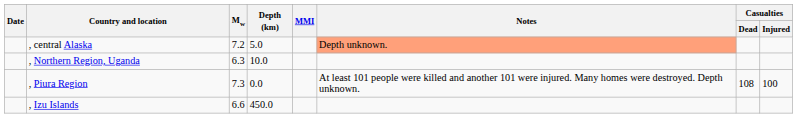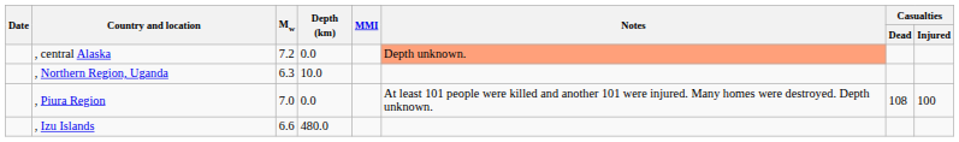 <table class="wikitable sortable sort-under" style="border:1px black; margin-left:1em;">
 <tr>
 <th rowspan="2"><small>Date</small></th>
 <th rowspan="2" style="width: 310px"><small>Country and location</small></th>
 <th rowspan="2"><small>M<sub>w</sub></small></th>
 <th rowspan="2"><small>Depth (km)</small></th>
 <th rowspan="2"><small><a href='#'>MMI</a></small></th>
 <th rowspan="2" class="unsortable"><small>Notes</small></th>
 <th colspan="2"><small>Casualties</small></th>
 </tr>
 <tr>
 <th><small>Dead</small></th>
 <th><small>Injured</small></th>
 </tr>
 <tr>
 <td></td>
 <td>, central <a href='#'>Alaska</a></td>
 <td>7.2</td>
-<td>5.0</td>
+<td>0.0</td>
 <td></td>
 <td style="background: lightsalmon;">Depth unknown.</td>
 <td></td>
 <td></td>
 </tr>
 <tr>
 <td></td>
 <td>, <a href='#'>Northern Region, Uganda</a></td>
 <td>6.3</td>
 <td>10.0</td>
 <td></td>
 <td></td>
 <td></td>
 <td></td>
 </tr>
 <tr>
 <td></td>
 <td>, <a href='#'>Piura Region</a></td>
-<td>7.3</td>
+<td>7.0</td>
 <td>0.0</td>
 <td></td>
 <td>At least 101 people were killed and another 101 were injured. Many homes were destroyed. Depth unknown.</td>
 <td>108</td>
 <td>100</td>
 </tr>
 <tr>
 <td></td>
 <td>, <a href='#'>Izu Islands</a></td>
 <td>6.6</td>
-<td>450.0</td>
+<td>480.0</td>
 <td></td>
 <td></td>
 <td></td>
 <td></td>
 </tr>
 </table>
